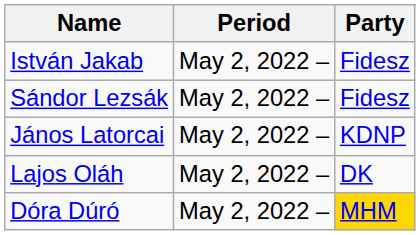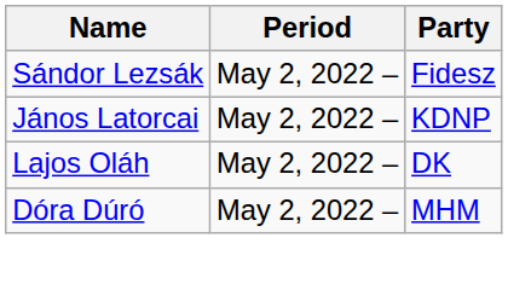 <table class="wikitable">
 <tr>
 <th>Name</th>
 <th>Period</th>
 <th>Party</th>
-</tr>
-<tr>
-<td><a href='#'>István Jakab</a></td>
-<td>May 2, 2022 –</td>
-<td><a href='#'>Fidesz</a></td>
 </tr>
 <tr>
 <td><a href='#'>Sándor Lezsák</a></td>
 <td>May 2, 2022 –</td>
 <td><a href='#'>Fidesz</a></td>
 </tr>
 <tr>
 <td><a href='#'>János Latorcai</a></td>
 <td>May 2, 2022 –</td>
 <td><a href='#'>KDNP</a></td>
 </tr>
 <tr>
 <td><a href='#'>Lajos Oláh</a></td>
 <td>May 2, 2022 –</td>
 <td><a href='#'>DK</a></td>
 </tr>
 <tr>
 <td><a href='#'>Dóra Dúró</a></td>
 <td>May 2, 2022 –</td>
-<td style="background: gold;"><a href='#'>MHM</a></td>
+<td><a href='#'>MHM</a></td>
 </tr>
 </table>
